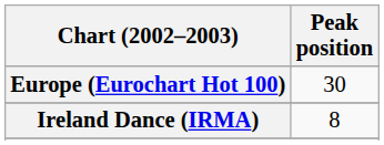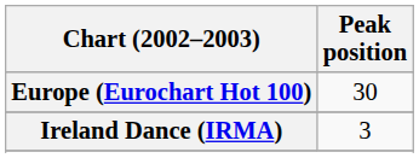 <table class="wikitable sortable plainrowheaders" style="text-align:center">
 <tr>
 <th>Chart (2002–2003)</th>
 <th>Peak<br>position</th>
 </tr>
 <tr>
 </tr>
 <tr>
 </tr>
 <tr>
 </tr>
 <tr>
 <th scope="row">Europe (<a href='#'>Eurochart Hot 100</a>)</th>
 <td>30</td>
 </tr>
 <tr>
 </tr>
 <tr>
 </tr>
 <tr>
 <th scope="row">Ireland Dance (<a href='#'>IRMA</a>)</th>
-<td>8</td>
+<td>3</td>
 </tr>
 <tr>
 </tr>
 <tr>
 </tr>
 <tr>
 </tr>
 <tr>
 </tr>
 <tr>
 </tr>
 <tr>
 </tr>
 </table>
